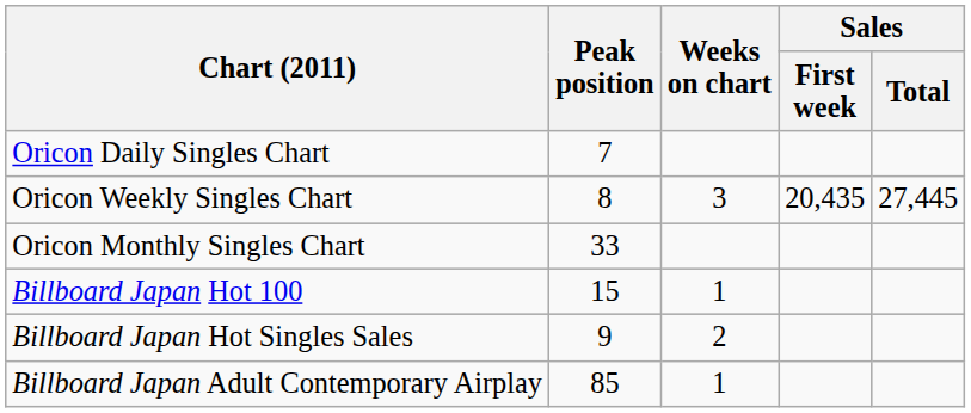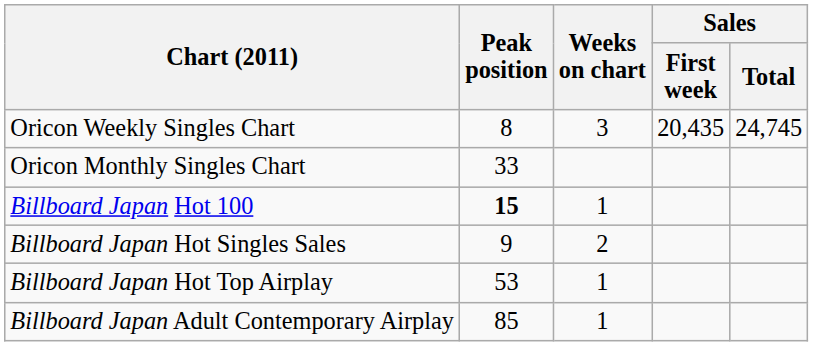 <table class="wikitable sortable" border="1">
 <tr>
 <th rowspan="2">Chart (2011)</th>
 <th rowspan="2">Peak<br>position</th>
 <th rowspan="2">Weeks<br>on chart</th>
 <th colspan="2">Sales</th>
 </tr>
 <tr>
 <th>First<br>week</th>
 <th>Total</th>
 </tr>
 <tr>
-<td><a href='#'>Oricon</a> Daily Singles Chart</td>
-<td style="text-align:center;">7</td>
-<td style="text-align:center;"></td>
-<td></td>
-<td></td>
-</tr>
-<tr>
 <td>Oricon Weekly Singles Chart</td>
 <td style="text-align:center;">8</td>
 <td style="text-align:center;">3</td>
 <td align="right">20,435</td>
-<td align="right">27,445</td>
+<td align="right">24,745</td>
 </tr>
 <tr>
 <td>Oricon Monthly Singles Chart</td>
 <td style="text-align:center;">33</td>
 <td style="text-align:center;"></td>
 <td></td>
 <td></td>
 </tr>
 <tr>
 <td><em><a href='#'>Billboard Japan</a></em> <a href='#'>Hot 100</a></td>
-<td style="text-align:center;">15</td>
+<td style="text-align:center;"><strong>15</strong></td>
 <td style="text-align:center;">1</td>
 <td></td>
 <td></td>
 </tr>
 <tr>
 <td><em>Billboard Japan</em> Hot Singles Sales</td>
 <td style="text-align:center;">9</td>
 <td style="text-align:center;">2</td>
 <td></td>
 <td></td>
 </tr>
 <tr>
+<td><em>Billboard Japan</em> Hot Top Airplay</td>
+<td style="text-align:center;">53</td>
+<td style="text-align:center;">1</td>
+<td></td>
+<td></td>
+</tr>
+<tr>
 <td><em>Billboard Japan</em> Adult Contemporary Airplay</td>
 <td style="text-align:center;">85</td>
 <td style="text-align:center;">1</td>
 <td></td>
 <td></td>
 </tr>
 </table>
